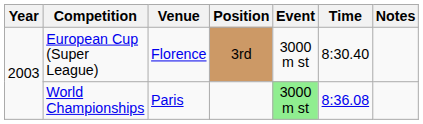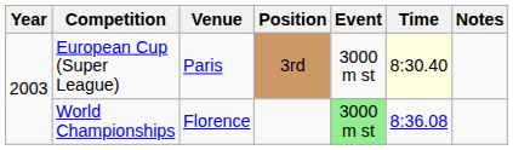 <table class="wikitable" width=55% style="font-size:90%; text-align:center;">
 <tr>
 <th>Year</th>
 <th>Competition</th>
 <th>Venue</th>
 <th>Position</th>
 <th>Event</th>
 <th>Time</th>
 <th>Notes</th>
 </tr>
 <tr>
 <td rowspan=2>2003</td>
 <td align=left><a href='#'>European Cup</a> (Super League)</td>
-<td align=left> <a href='#'>Florence</a></td>
+<td align=left> <a href='#'>Paris</a></td>
 <td bgcolor=cc9966>3rd</td>
 <td>3000 m st</td>
-<td>8:30.40</td>
+<td style="background: lightyellow;">8:30.40</td>
 <td></td>
 </tr>
 <tr>
 <td align=left><a href='#'>World Championships</a></td>
-<td align=left> <a href='#'>Paris</a></td>
+<td align=left> <a href='#'>Florence</a></td>
 <td></td>
 <td style="background: lightgreen;">3000 m st</td>
 <td><a href='#'>8:36.08</a></td>
 <td></td>
 </tr>
 </table>
